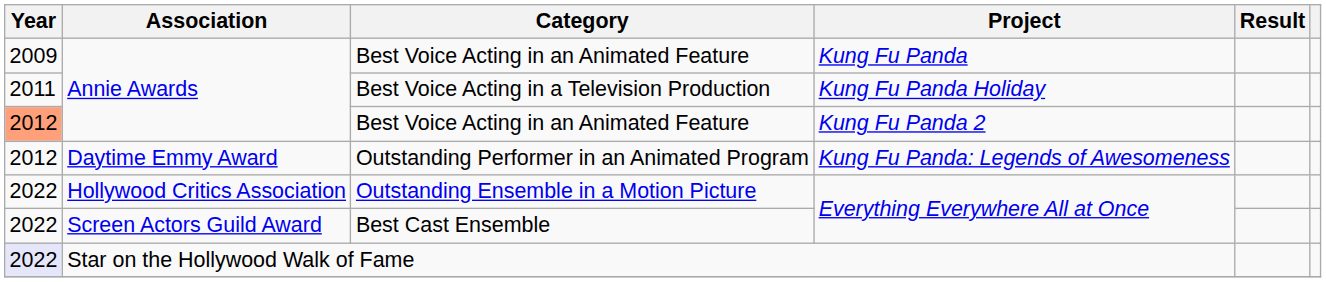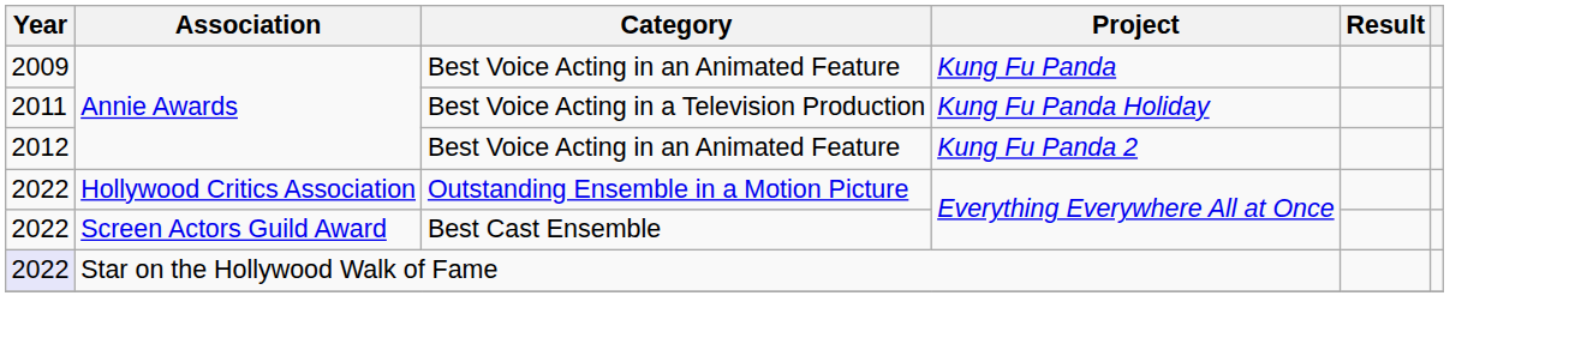 <table class="wikitable unsortable">
 <tr>
 <th>Year</th>
 <th>Association</th>
 <th>Category</th>
 <th>Project</th>
 <th>Result</th>
 <th></th>
 </tr>
 <tr>
 <td>2009</td>
 <td rowspan=3><a href='#'>Annie Awards</a></td>
 <td>Best Voice Acting in an Animated Feature</td>
 <td><em><a href='#'>Kung Fu Panda</a></em></td>
 <td></td>
 <td></td>
 </tr>
 <tr>
 <td>2011</td>
 <td>Best Voice Acting in a Television Production</td>
 <td><em><a href='#'>Kung Fu Panda Holiday</a></em></td>
 <td></td>
 <td></td>
 </tr>
 <tr>
-<td style="background: lightsalmon;">2012</td>
+<td>2012</td>
 <td>Best Voice Acting in an Animated Feature</td>
 <td><em><a href='#'>Kung Fu Panda 2</a></em></td>
-<td></td>
-<td></td>
-</tr>
-<tr>
-<td>2012</td>
-<td><a href='#'>Daytime Emmy Award</a></td>
-<td>Outstanding Performer in an Animated Program</td>
-<td><em><a href='#'>Kung Fu Panda: Legends of Awesomeness</a></em></td>
 <td></td>
 <td></td>
 </tr>
 <tr>
 <td>2022</td>
 <td><a href='#'>Hollywood Critics Association</a></td>
 <td><a href='#'>Outstanding Ensemble in a Motion Picture</a></td>
 <td rowspan=2><em><a href='#'>Everything Everywhere All at Once</a></em></td>
 <td></td>
 <td></td>
 </tr>
 <tr>
 <td>2022</td>
 <td><a href='#'>Screen Actors Guild Award</a></td>
 <td>Best Cast Ensemble</td>
 <td></td>
 <td></td>
 </tr>
 <tr>
 <td style="background: lavender;">2022</td>
 <td colspan=3>Star on the Hollywood Walk of Fame</td>
 <td></td>
 <td></td>
 </tr>
 <tr>
 </tr>
 </table>
